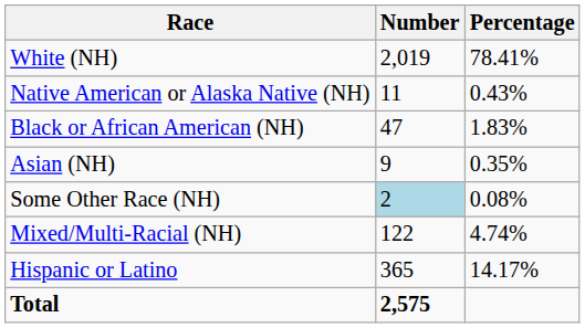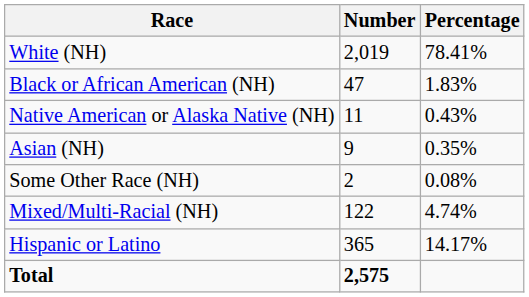 <table class="wikitable">
 <tr>
 <th>Race</th>
 <th>Number</th>
 <th>Percentage</th>
 </tr>
 <tr>
 <td><a href='#'>White</a> (NH)</td>
 <td>2,019</td>
 <td>78.41%</td>
 </tr>
 <tr>
+<td><a href='#'>Black or African American</a> (NH)</td>
+<td>47</td>
+<td>1.83%</td>
+</tr>
+<tr>
 <td><a href='#'>Native American</a> or <a href='#'>Alaska Native</a> (NH)</td>
 <td>11</td>
 <td>0.43%</td>
-</tr>
-<tr>
-<td><a href='#'>Black or African American</a> (NH)</td>
-<td>47</td>
-<td>1.83%</td>
 </tr>
 <tr>
 <td><a href='#'>Asian</a> (NH)</td>
 <td>9</td>
 <td>0.35%</td>
 </tr>
 <tr>
 <td>Some Other Race (NH)</td>
-<td style="background: lightblue;">2</td>
+<td>2</td>
 <td>0.08%</td>
 </tr>
 <tr>
 <td><a href='#'>Mixed/Multi-Racial</a> (NH)</td>
 <td>122</td>
 <td>4.74%</td>
 </tr>
 <tr>
 <td><a href='#'>Hispanic or Latino</a></td>
 <td>365</td>
 <td>14.17%</td>
 </tr>
 <tr>
 <td><strong>Total</strong></td>
 <td><strong>2,575</strong></td>
 <td></td>
 </tr>
 </table>
